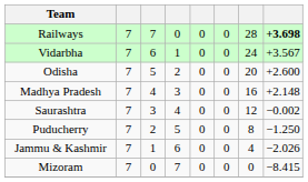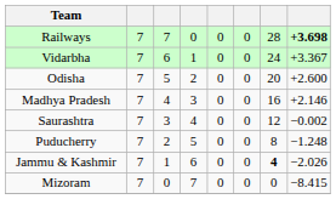 <table class="wikitable" style="text-align:center">
 <tr>
 <th style="width:140px;">Team</th>
 <th style="width:25px;"></th>
 <th style="width:25px;"></th>
 <th style="width:25px;"></th>
 <th style="width:25px;"></th>
 <th style="width:25px;"></th>
 <th style="width:25px;"></th>
 <th style="width:40px;"></th>
 </tr>
 <tr style="background:#cfc;">
 <td>Railways</td>
 <td>7</td>
 <td>7</td>
 <td>0</td>
 <td>0</td>
 <td>0</td>
 <td>28</td>
 <td><strong>+3.698</strong></td>
 </tr>
 <tr style="background:#cfc;">
 <td>Vidarbha</td>
 <td>7</td>
 <td>6</td>
 <td>1</td>
 <td>0</td>
 <td>0</td>
 <td>24</td>
-<td>+3.567</td>
+<td>+3.367</td>
 </tr>
 <tr>
 <td>Odisha</td>
 <td>7</td>
 <td>5</td>
 <td>2</td>
 <td>0</td>
 <td>0</td>
 <td>20</td>
 <td>+2.600</td>
 </tr>
 <tr>
 <td>Madhya Pradesh</td>
 <td>7</td>
 <td>4</td>
 <td>3</td>
 <td>0</td>
 <td>0</td>
 <td>16</td>
-<td>+2.148</td>
+<td>+2.146</td>
 </tr>
 <tr>
 <td>Saurashtra</td>
 <td>7</td>
 <td>3</td>
 <td>4</td>
 <td>0</td>
 <td>0</td>
 <td>12</td>
 <td>−0.002</td>
 </tr>
 <tr>
 <td>Puducherry</td>
 <td>7</td>
 <td>2</td>
 <td>5</td>
 <td>0</td>
 <td>0</td>
 <td>8</td>
-<td>−1.250</td>
+<td>−1.248</td>
 </tr>
 <tr>
 <td>Jammu & Kashmir</td>
 <td>7</td>
 <td>1</td>
 <td>6</td>
 <td>0</td>
 <td>0</td>
-<td>4</td>
+<td><strong>4</strong></td>
 <td>−2.026</td>
 </tr>
 <tr>
 <td>Mizoram</td>
 <td>7</td>
 <td>0</td>
 <td>7</td>
 <td>0</td>
 <td>0</td>
 <td>0</td>
 <td>−8.415</td>
 </tr>
 <tr>
 </tr>
 </table>
